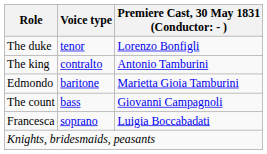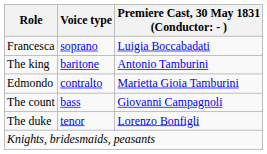 <table class="wikitable">
 <tr>
 <th>Role</th>
 <th>Voice type</th>
 <th>Premiere Cast, 30 May 1831<br>(Conductor: - )</th>
 </tr>
 <tr>
-<td>The duke</td>
-<td><a href='#'>tenor</a></td>
-<td><a href='#'>Lorenzo Bonfigli</a></td>
+<td>Francesca</td>
+<td><a href='#'>soprano</a></td>
+<td><a href='#'>Luigia Boccabadati</a></td>
 </tr>
 <tr>
 <td>The king</td>
-<td><a href='#'>contralto</a></td>
+<td><a href='#'>baritone</a></td>
 <td><a href='#'>Antonio Tamburini</a></td>
 </tr>
 <tr>
 <td>Edmondo</td>
-<td><a href='#'>baritone</a></td>
+<td><a href='#'>contralto</a></td>
 <td><a href='#'>Marietta Gioia Tamburini</a></td>
 </tr>
 <tr>
 <td>The count</td>
 <td><a href='#'>bass</a></td>
 <td><a href='#'>Giovanni Campagnoli</a></td>
 </tr>
 <tr>
-<td>Francesca</td>
-<td><a href='#'>soprano</a></td>
-<td><a href='#'>Luigia Boccabadati</a></td>
+<td>The duke</td>
+<td><a href='#'>tenor</a></td>
+<td><a href='#'>Lorenzo Bonfigli</a></td>
 </tr>
 <tr>
 <td colspan="3"><em>Knights, bridesmaids, peasants</em></td>
 </tr>
 </table>
